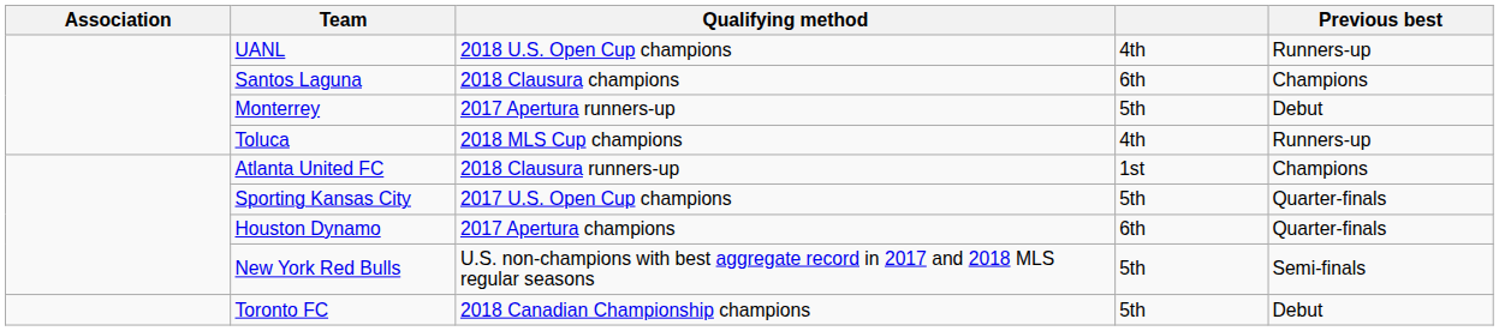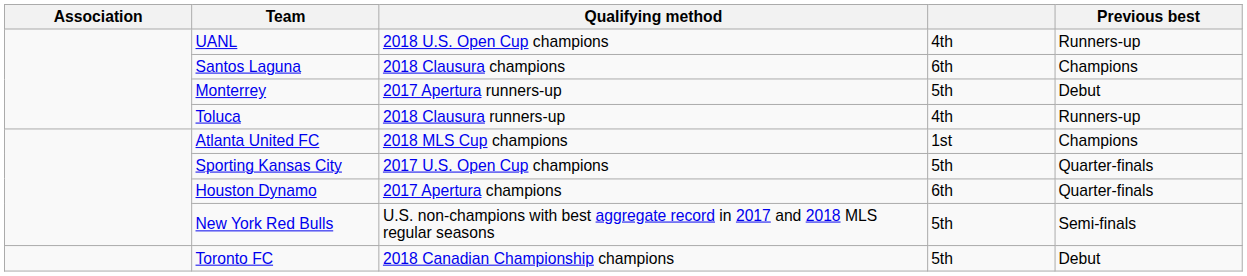 <table class="wikitable" style="table-layout:fixed;width:100%;">
 <tr>
 <th width=15%>Association</th>
 <th width=15%>Team</th>
 <th width=45%>Qualifying method</th>
 <th width=10%> </th>
 <th width=15%>Previous best </th>
 </tr>
 <tr>
 <td rowspan=4> </td>
 <td><a href='#'>UANL</a></td>
 <td><a href='#'>2018 U.S. Open Cup</a> champions</td>
 <td>4th </td>
 <td>Runners-up </td>
 </tr>
 <tr>
 <td><a href='#'>Santos Laguna</a></td>
 <td><a href='#'>2018 Clausura</a> champions</td>
 <td>6th </td>
 <td>Champions </td>
 </tr>
 <tr>
 <td><a href='#'>Monterrey</a></td>
 <td><a href='#'>2017 Apertura</a> runners-up</td>
 <td>5th </td>
 <td>Debut</td>
 </tr>
 <tr>
 <td><a href='#'>Toluca</a></td>
-<td><a href='#'>2018 MLS Cup</a> champions</td>
+<td><a href='#'>2018 Clausura</a> runners-up</td>
 <td>4th </td>
 <td>Runners-up </td>
 </tr>
 <tr>
 <td rowspan=4> </td>
 <td><a href='#'>Atlanta United FC</a></td>
-<td><a href='#'>2018 Clausura</a> runners-up</td>
+<td><a href='#'>2018 MLS Cup</a> champions</td>
 <td>1st</td>
 <td>Champions </td>
 </tr>
 <tr>
 <td><a href='#'>Sporting Kansas City</a></td>
 <td><a href='#'>2017 U.S. Open Cup</a> champions</td>
 <td>5th </td>
 <td>Quarter-finals </td>
 </tr>
 <tr>
 <td><a href='#'>Houston Dynamo</a></td>
 <td><a href='#'>2017 Apertura</a> champions</td>
 <td>6th </td>
 <td>Quarter-finals </td>
 </tr>
 <tr>
 <td><a href='#'>New York Red Bulls</a></td>
 <td>U.S. non-champions with best <a href='#'>aggregate record</a> in <a href='#'>2017</a> and <a href='#'>2018</a> MLS regular seasons</td>
 <td>5th </td>
 <td>Semi-finals </td>
 </tr>
 <tr>
 <td> </td>
 <td><a href='#'>Toronto FC</a></td>
 <td><a href='#'>2018 Canadian Championship</a> champions</td>
 <td>5th </td>
 <td>Debut</td>
 </tr>
 </table>
